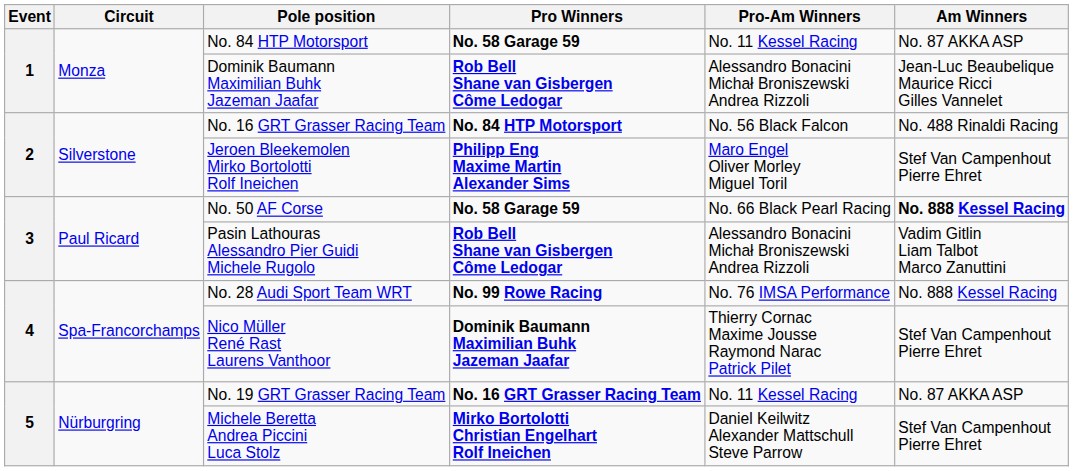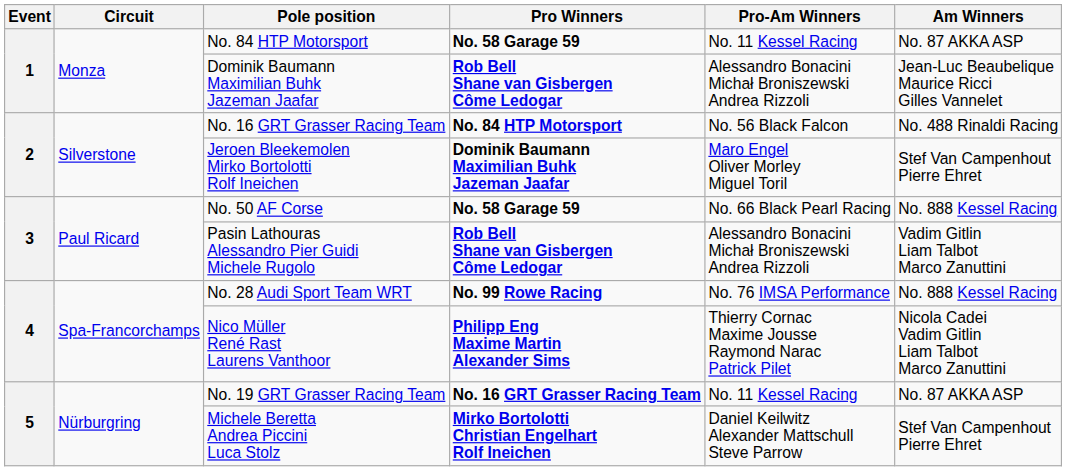 <table class="wikitable" style="font-size: 85%;">
 <tr>
 <th>Event</th>
 <th>Circuit</th>
 <th>Pole position</th>
 <th>Pro Winners</th>
 <th>Pro-Am Winners</th>
 <th>Am Winners</th>
 </tr>
 <tr>
 <th rowspan=2>1</th>
 <td rowspan=2> <a href='#'>Monza</a></td>
 <td> No. 84 <a href='#'>HTP Motorsport</a></td>
 <td><strong> No. 58 Garage 59</strong></td>
 <td> No. 11 <a href='#'>Kessel Racing</a></td>
 <td> No. 87 AKKA ASP</td>
 </tr>
 <tr>
 <td> Dominik Baumann<br> <a href='#'>Maximilian Buhk</a><br> <a href='#'>Jazeman Jaafar</a></td>
 <td><strong> <a href='#'>Rob Bell</a><br> <a href='#'>Shane van Gisbergen</a><br> <a href='#'>Côme Ledogar</a></strong></td>
 <td> Alessandro Bonacini<br> Michał Broniszewski<br> Andrea Rizzoli</td>
 <td> Jean-Luc Beaubelique<br> Maurice Ricci<br> Gilles Vannelet</td>
 </tr>
 <tr>
 <th rowspan=2>2</th>
 <td rowspan=2> <a href='#'>Silverstone</a></td>
 <td> No. 16 <a href='#'>GRT Grasser Racing Team</a></td>
 <td><strong> No. 84 <a href='#'>HTP Motorsport</a></strong></td>
 <td> No. 56 Black Falcon</td>
 <td> No. 488 Rinaldi Racing</td>
 </tr>
 <tr>
 <td> <a href='#'>Jeroen Bleekemolen</a><br> <a href='#'>Mirko Bortolotti</a><br> <a href='#'>Rolf Ineichen</a></td>
-<td><strong> <a href='#'>Philipp Eng</a><br> <a href='#'>Maxime Martin</a><br> <a href='#'>Alexander Sims</a></strong></td>
+<td><strong> Dominik Baumann<br> <a href='#'>Maximilian Buhk</a><br> <a href='#'>Jazeman Jaafar</a></strong></td>
 <td> <a href='#'>Maro Engel</a><br> Oliver Morley<br> Miguel Toril</td>
 <td> Stef Van Campenhout<br> Pierre Ehret</td>
 </tr>
 <tr>
 <th rowspan=2>3</th>
 <td rowspan=2> <a href='#'>Paul Ricard</a></td>
 <td> No. 50 <a href='#'>AF Corse</a></td>
 <td><strong> No. 58 Garage 59</strong></td>
 <td> No. 66 Black Pearl Racing</td>
-<td><strong> No. 888 <a href='#'>Kessel Racing</a></strong></td>
+<td> No. 888 <a href='#'>Kessel Racing</a></td>
 </tr>
 <tr>
 <td> Pasin Lathouras<br> <a href='#'>Alessandro Pier Guidi</a><br> <a href='#'>Michele Rugolo</a></td>
 <td><strong> <a href='#'>Rob Bell</a><br> <a href='#'>Shane van Gisbergen</a><br> <a href='#'>Côme Ledogar</a></strong></td>
 <td> Alessandro Bonacini<br> Michał Broniszewski<br> Andrea Rizzoli</td>
 <td> Vadim Gitlin<br> Liam Talbot<br> Marco Zanuttini</td>
 </tr>
 <tr>
 <th rowspan=2>4</th>
 <td rowspan=2> <a href='#'>Spa-Francorchamps</a></td>
 <td> No. 28 <a href='#'>Audi Sport Team WRT</a></td>
 <td><strong> No. 99 <a href='#'>Rowe Racing</a></strong></td>
 <td> No. 76 <a href='#'>IMSA Performance</a></td>
 <td> No. 888 <a href='#'>Kessel Racing</a></td>
 </tr>
 <tr>
 <td> <a href='#'>Nico Müller</a><br> <a href='#'>René Rast</a><br> <a href='#'>Laurens Vanthoor</a></td>
-<td><strong> Dominik Baumann<br> <a href='#'>Maximilian Buhk</a><br> <a href='#'>Jazeman Jaafar</a></strong></td>
+<td><strong> <a href='#'>Philipp Eng</a><br> <a href='#'>Maxime Martin</a><br> <a href='#'>Alexander Sims</a></strong></td>
 <td> Thierry Cornac<br> Maxime Jousse<br> Raymond Narac<br> <a href='#'>Patrick Pilet</a></td>
-<td> Stef Van Campenhout<br> Pierre Ehret</td>
+<td> Nicola Cadei<br> Vadim Gitlin<br> Liam Talbot<br> Marco Zanuttini</td>
 </tr>
 <tr>
 <th rowspan=2>5</th>
 <td rowspan=2> <a href='#'>Nürburgring</a></td>
 <td> No. 19 <a href='#'>GRT Grasser Racing Team</a></td>
 <td><strong> No. 16 <a href='#'>GRT Grasser Racing Team</a></strong></td>
 <td> No. 11 <a href='#'>Kessel Racing</a></td>
 <td> No. 87 AKKA ASP</td>
 </tr>
 <tr>
 <td> <a href='#'>Michele Beretta</a><br> <a href='#'>Andrea Piccini</a><br> <a href='#'>Luca Stolz</a></td>
 <td><strong> <a href='#'>Mirko Bortolotti</a><br> <a href='#'>Christian Engelhart</a><br> <a href='#'>Rolf Ineichen</a></strong></td>
 <td> Daniel Keilwitz<br> Alexander Mattschull<br> Steve Parrow</td>
 <td> Stef Van Campenhout<br> Pierre Ehret</td>
 </tr>
 </table>
